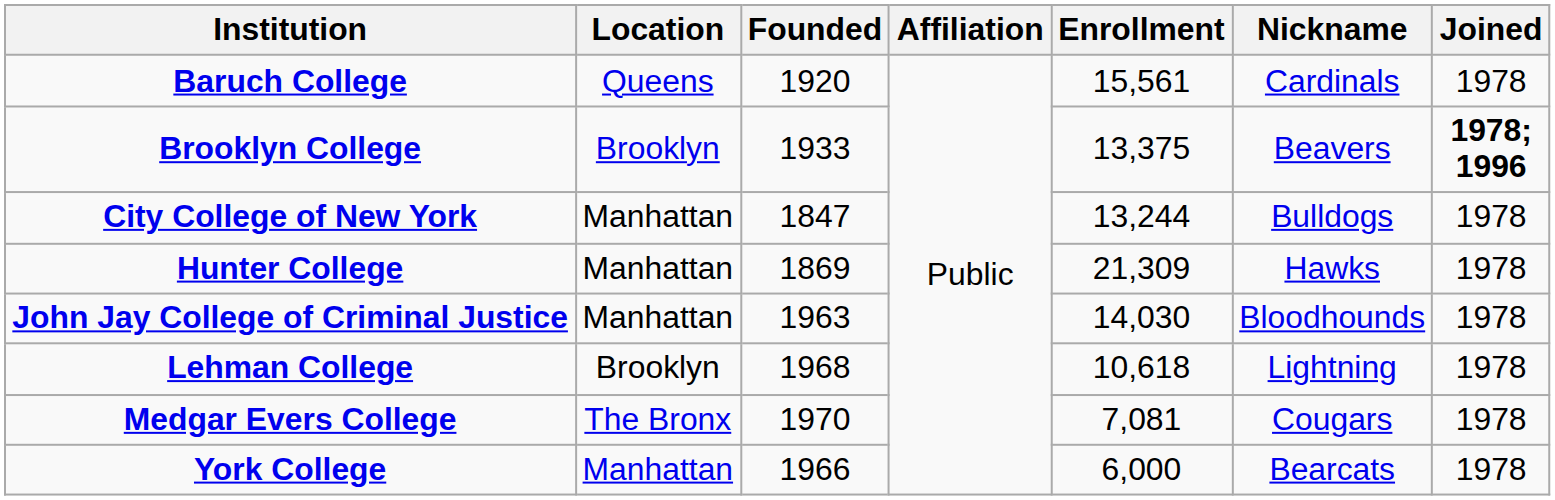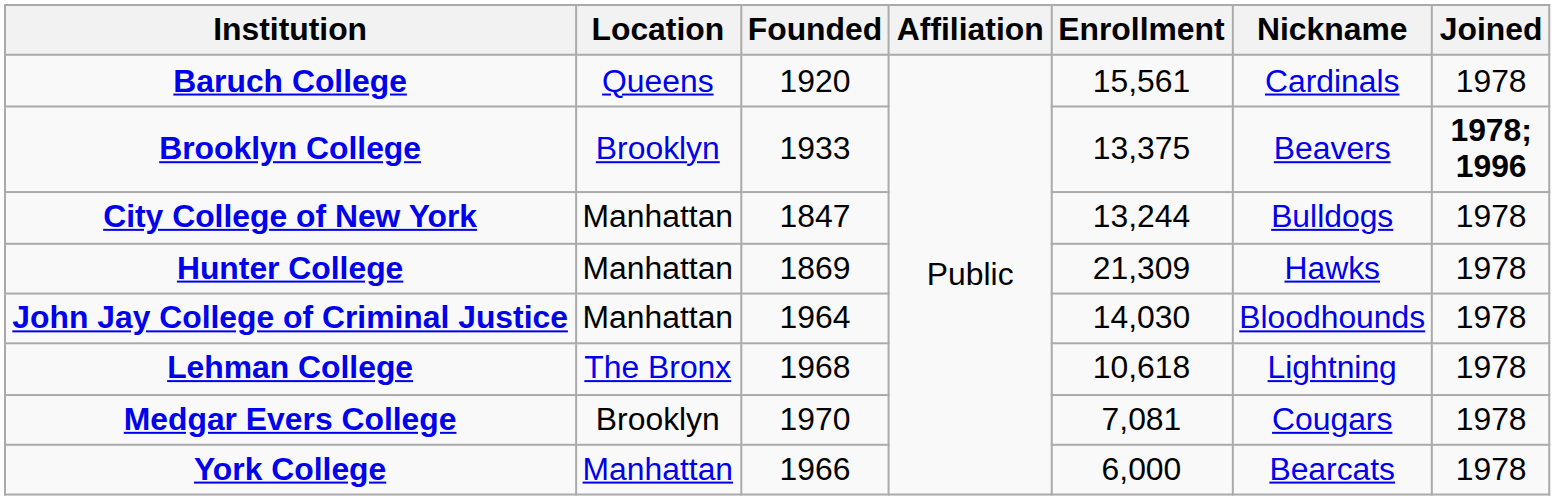 <table class="wikitable sortable" style="text-align:center;">
 <tr>
 <th>Institution</th>
 <th>Location</th>
 <th>Founded</th>
 <th>Affiliation</th>
 <th>Enrollment</th>
 <th>Nickname</th>
 <th>Joined</th>
 </tr>
 <tr>
 <td><strong><a href='#'>Baruch College</a></strong></td>
 <td><a href='#'>Queens</a></td>
 <td>1920</td>
 <td rowspan="8">Public</td>
 <td>15,561</td>
 <td><a href='#'>Cardinals</a></td>
 <td>1978</td>
 </tr>
 <tr>
 <td><strong><a href='#'>Brooklyn College</a></strong></td>
 <td><a href='#'>Brooklyn</a></td>
 <td>1933</td>
 <td>13,375</td>
 <td><a href='#'>Beavers</a></td>
 <td><strong>1978;<br>1996</strong></td>
 </tr>
 <tr>
 <td><strong><a href='#'>City College of New York</a></strong></td>
 <td>Manhattan</td>
 <td>1847</td>
 <td>13,244</td>
 <td><a href='#'>Bulldogs</a></td>
 <td>1978</td>
 </tr>
 <tr>
 <td><strong><a href='#'>Hunter College</a></strong></td>
 <td>Manhattan</td>
 <td>1869</td>
 <td>21,309</td>
 <td><a href='#'>Hawks</a></td>
 <td>1978</td>
 </tr>
 <tr>
 <td><strong><a href='#'>John Jay College of Criminal Justice</a></strong></td>
 <td>Manhattan</td>
-<td>1963</td>
+<td>1964</td>
 <td>14,030</td>
 <td><a href='#'>Bloodhounds</a></td>
 <td>1978</td>
 </tr>
 <tr>
 <td><strong><a href='#'>Lehman College</a></strong></td>
-<td>Brooklyn</td>
+<td><a href='#'>The Bronx</a></td>
 <td>1968</td>
 <td>10,618</td>
 <td><a href='#'>Lightning</a></td>
 <td>1978</td>
 </tr>
 <tr>
 <td><strong><a href='#'>Medgar Evers College</a></strong></td>
-<td><a href='#'>The Bronx</a></td>
+<td>Brooklyn</td>
 <td>1970</td>
 <td>7,081</td>
 <td><a href='#'>Cougars</a></td>
 <td>1978</td>
 </tr>
 <tr>
 <td><strong><a href='#'>York College</a></strong></td>
 <td><a href='#'>Manhattan</a></td>
 <td>1966</td>
 <td>6,000</td>
 <td><a href='#'>Bearcats</a></td>
 <td>1978</td>
 </tr>
 </table>
